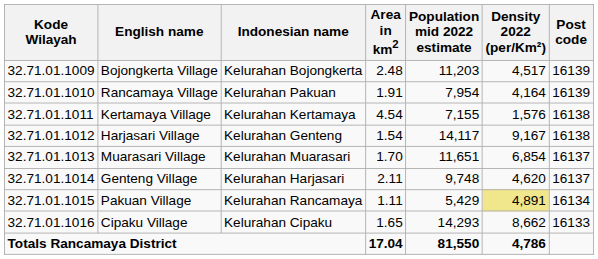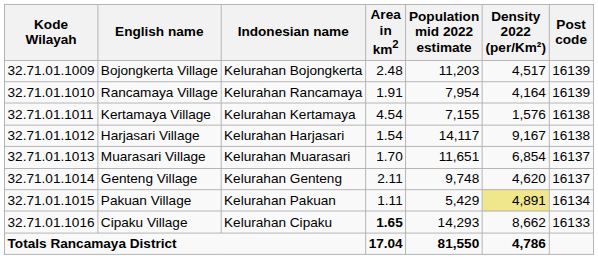 <table Class = "wikitable">
 <tr>
 <th>Kode<br>Wilayah</th>
 <th>English name</th>
 <th>Indonesian name</th>
 <th>Area <br>in<br>km<sup>2</sup></th>
 <th>Population <br>mid 2022<br>estimate</th>
 <th>Density <br>2022<br>(per/Km²)</th>
 <th>Post<br>code</th>
 </tr>
 <tr>
 <td>32.71.01.1009</td>
 <td>Bojongkerta Village</td>
 <td>Kelurahan Bojongkerta</td>
 <td align="right">2.48</td>
 <td align="right">11,203</td>
 <td align="right">4,517</td>
 <td>16139</td>
 </tr>
 <tr>
 <td>32.71.01.1010</td>
 <td>Rancamaya Village</td>
-<td>Kelurahan Pakuan</td>
+<td>Kelurahan Rancamaya</td>
 <td align="right">1.91</td>
 <td align="right">7,954</td>
 <td align="right">4,164</td>
 <td>16139</td>
 </tr>
 <tr>
 <td>32.71.01.1011</td>
 <td>Kertamaya Village</td>
 <td>Kelurahan Kertamaya</td>
 <td align="right">4.54</td>
 <td align="right">7,155</td>
 <td align="right">1,576</td>
 <td>16138</td>
 </tr>
 <tr>
 <td>32.71.01.1012</td>
 <td>Harjasari Village</td>
-<td>Kelurahan Genteng</td>
+<td>Kelurahan Harjasari</td>
 <td align="right">1.54</td>
 <td align="right">14,117</td>
 <td align="right">9,167</td>
 <td>16138</td>
 </tr>
 <tr>
 <td>32.71.01.1013</td>
 <td>Muarasari Village</td>
 <td>Kelurahan Muarasari</td>
 <td align="right">1.70</td>
 <td align="right">11,651</td>
 <td align="right">6,854</td>
 <td>16137</td>
 </tr>
 <tr>
 <td>32.71.01.1014</td>
 <td>Genteng Village</td>
-<td>Kelurahan Harjasari</td>
+<td>Kelurahan Genteng</td>
 <td align="right">2.11</td>
 <td align="right">9,748</td>
 <td align="right">4,620</td>
 <td>16137</td>
 </tr>
 <tr>
 <td>32.71.01.1015</td>
 <td>Pakuan Village</td>
-<td>Kelurahan Rancamaya</td>
+<td>Kelurahan Pakuan</td>
 <td align="right">1.11</td>
 <td align="right">5,429</td>
 <td align="right" style="background: khaki;">4,891</td>
 <td>16134</td>
 </tr>
 <tr>
 <td>32.71.01.1016</td>
 <td>Cipaku Village</td>
 <td>Kelurahan Cipaku</td>
-<td align="right">1.65</td>
+<td align="right"><strong>1.65</strong></td>
 <td align="right">14,293</td>
 <td align="right">8,662</td>
 <td>16133</td>
 </tr>
 <tr>
 <td colspan=3><strong>Totals Rancamaya District</strong> </td>
 <td align="right"><strong>17.04</strong></td>
 <td align="right"><strong>81,550</strong></td>
 <td align="right"><strong>4,786</strong></td>
 <td></td>
 </tr>
 </table>
